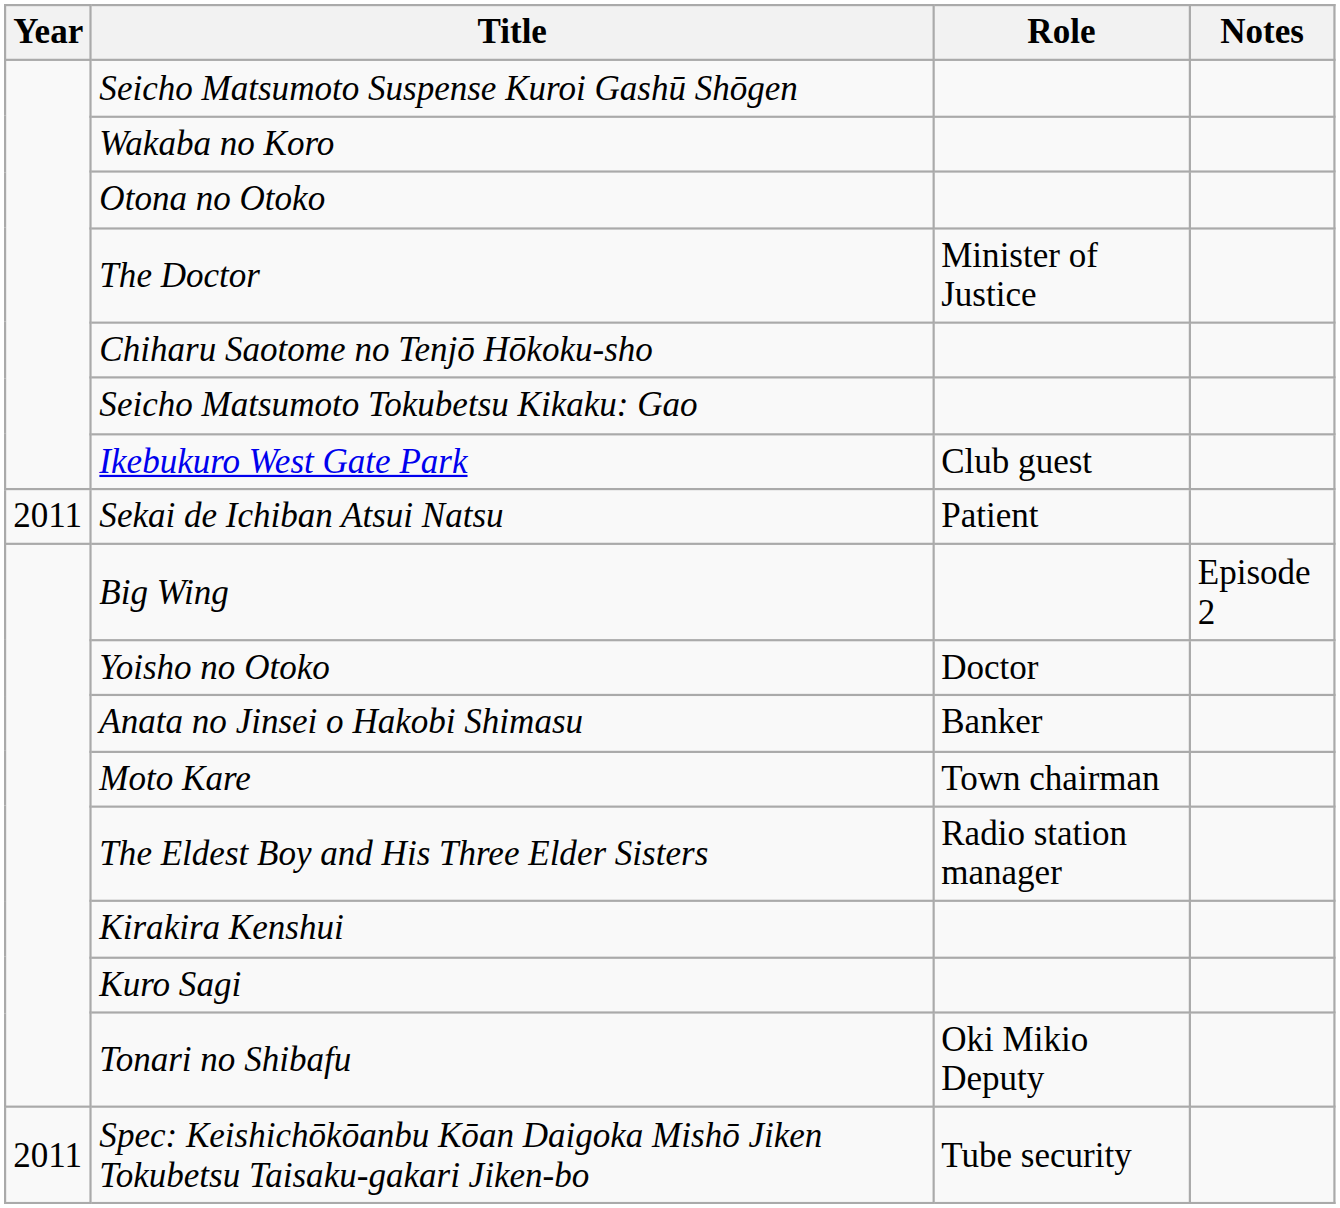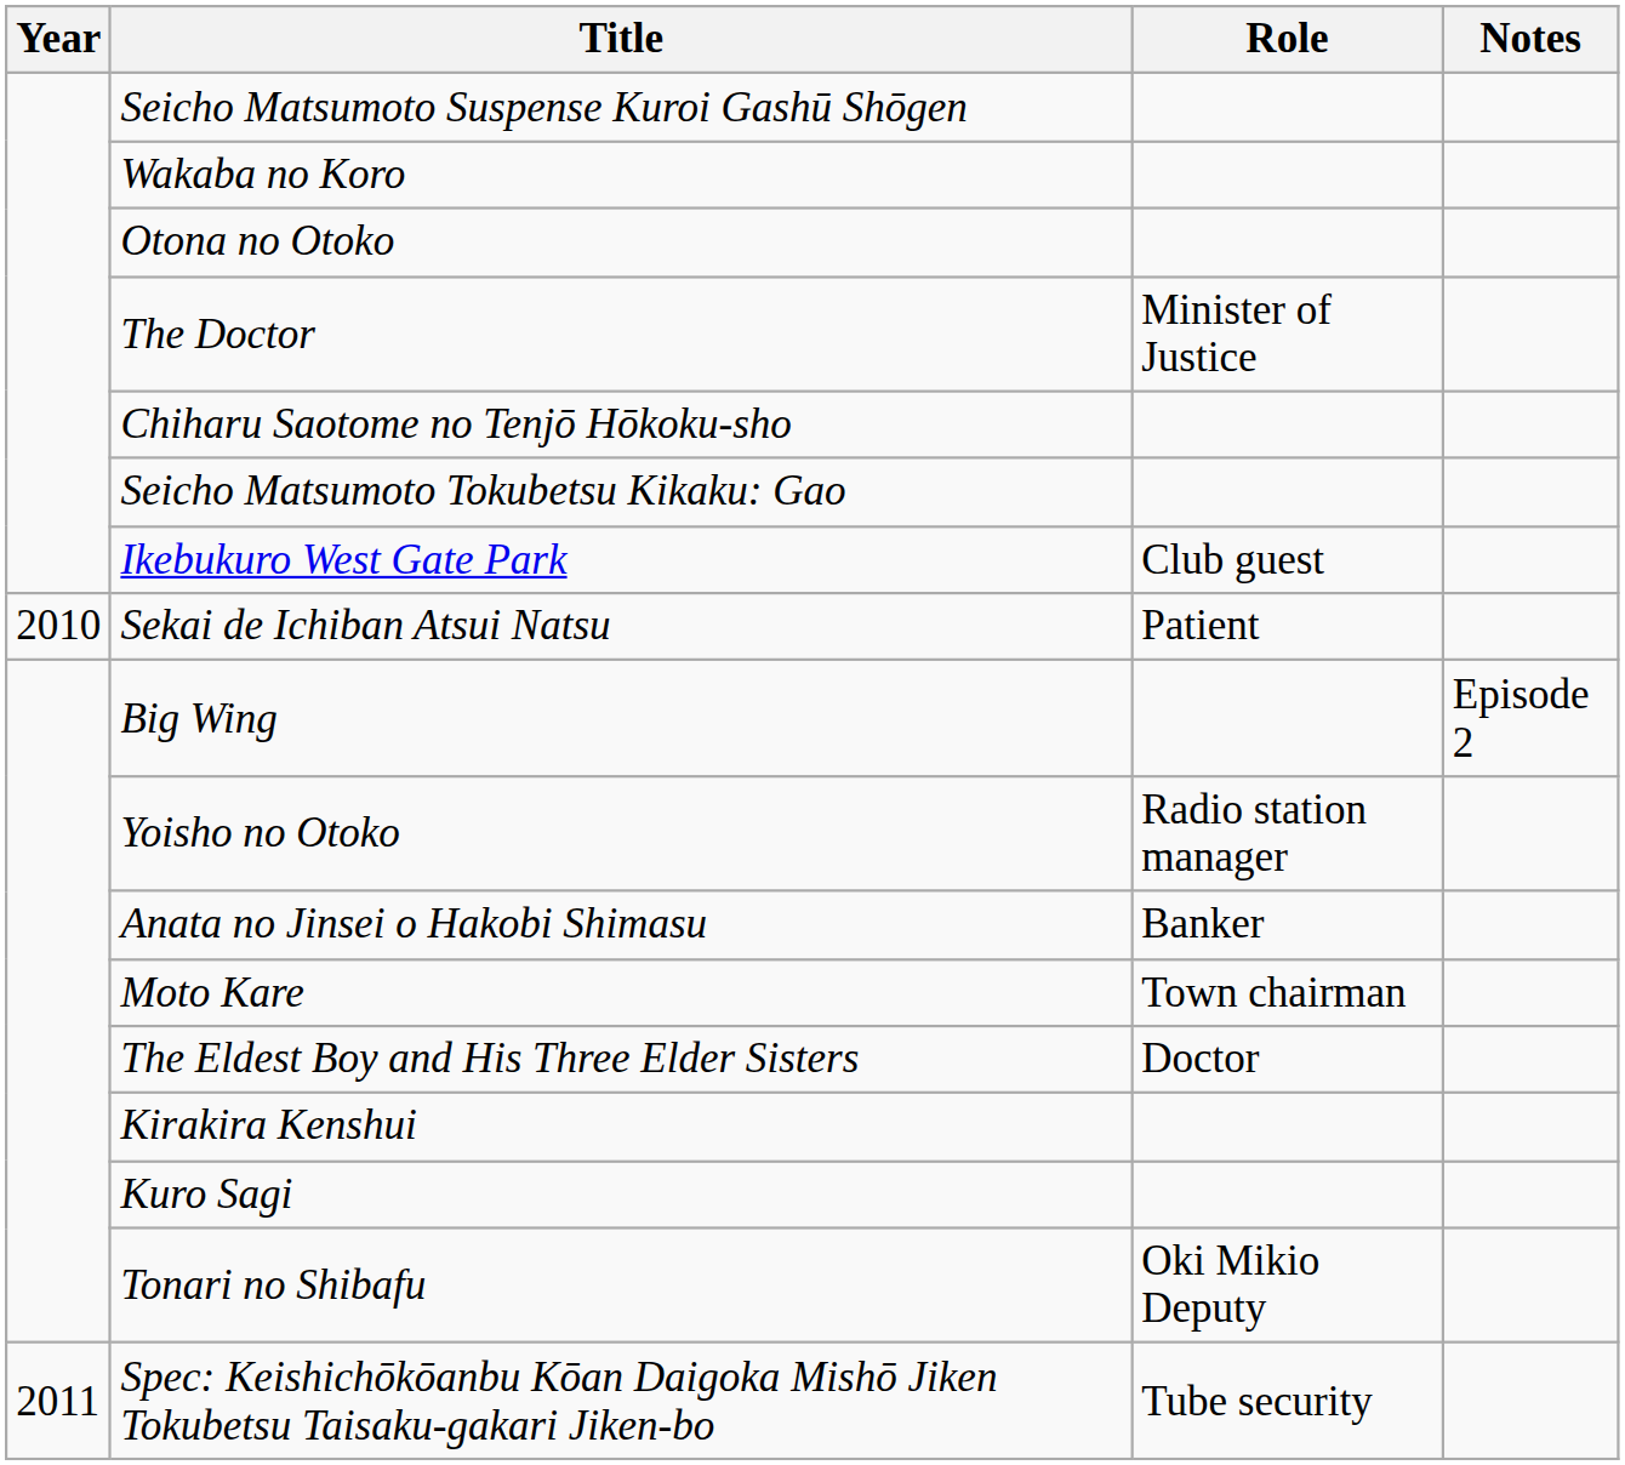 <table class="wikitable">
 <tr>
 <th>Year</th>
 <th>Title</th>
 <th>Role</th>
 <th>Notes</th>
 </tr>
 <tr>
 <td rowspan="7"></td>
 <td><em>Seicho Matsumoto Suspense Kuroi Gashū Shōgen</em></td>
 <td></td>
 <td></td>
 </tr>
 <tr>
 <td><em>Wakaba no Koro</em></td>
 <td></td>
 <td></td>
 </tr>
 <tr>
 <td><em>Otona no Otoko</em></td>
 <td></td>
 <td></td>
 </tr>
 <tr>
 <td><em>The Doctor</em></td>
 <td>Minister of Justice</td>
 <td></td>
 </tr>
 <tr>
 <td><em>Chiharu Saotome no Tenjō Hōkoku-sho</em></td>
 <td></td>
 <td></td>
 </tr>
 <tr>
 <td><em>Seicho Matsumoto Tokubetsu Kikaku: Gao</em></td>
 <td></td>
 <td></td>
 </tr>
 <tr>
 <td><em><a href='#'>Ikebukuro West Gate Park</a></em></td>
 <td>Club guest</td>
 <td></td>
 </tr>
 <tr>
-<td>2011</td>
+<td>2010</td>
 <td><em>Sekai de Ichiban Atsui Natsu</em></td>
 <td>Patient</td>
 <td></td>
 </tr>
 <tr>
 <td rowspan="8"></td>
 <td><em>Big Wing</em></td>
 <td></td>
 <td>Episode 2</td>
 </tr>
 <tr>
 <td><em>Yoisho no Otoko</em></td>
-<td>Doctor</td>
+<td>Radio station manager</td>
 <td></td>
 </tr>
 <tr>
 <td><em>Anata no Jinsei o Hakobi Shimasu</em></td>
 <td>Banker</td>
 <td></td>
 </tr>
 <tr>
 <td><em>Moto Kare</em></td>
 <td>Town chairman</td>
 <td></td>
 </tr>
 <tr>
 <td><em>The Eldest Boy and His Three Elder Sisters</em></td>
-<td>Radio station manager</td>
+<td>Doctor</td>
 <td></td>
 </tr>
 <tr>
 <td><em>Kirakira Kenshui</em></td>
 <td></td>
 <td></td>
 </tr>
 <tr>
 <td><em>Kuro Sagi</em></td>
 <td></td>
 <td></td>
 </tr>
 <tr>
 <td><em>Tonari no Shibafu</em></td>
 <td>Oki Mikio Deputy</td>
 <td></td>
 </tr>
 <tr>
 <td>2011</td>
 <td><em>Spec: Keishichōkōanbu Kōan Daigoka Mishō Jiken Tokubetsu Taisaku-gakari Jiken-bo</em></td>
 <td>Tube security</td>
 <td></td>
 </tr>
 </table>
